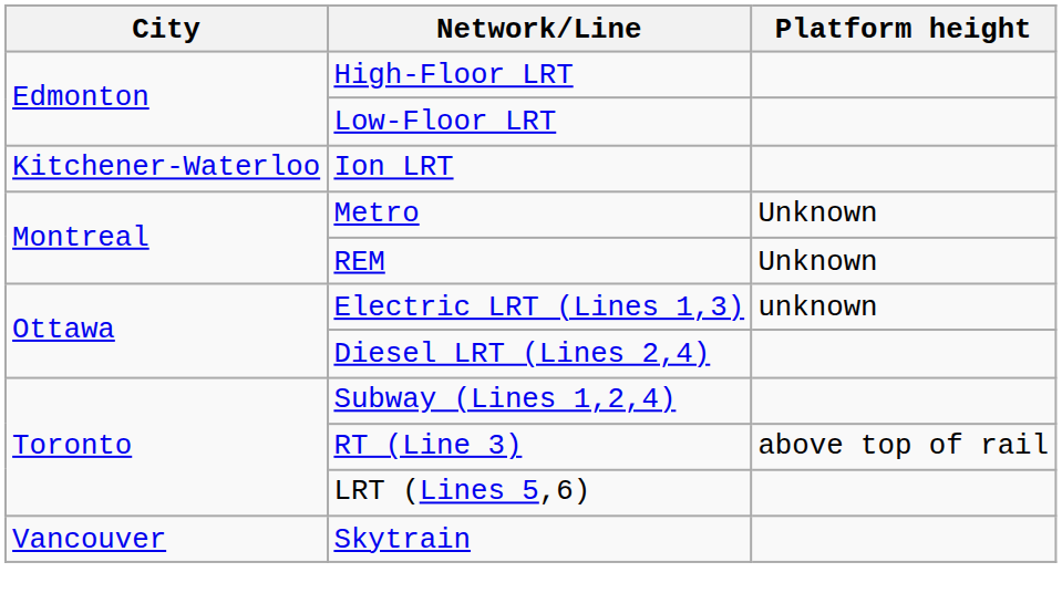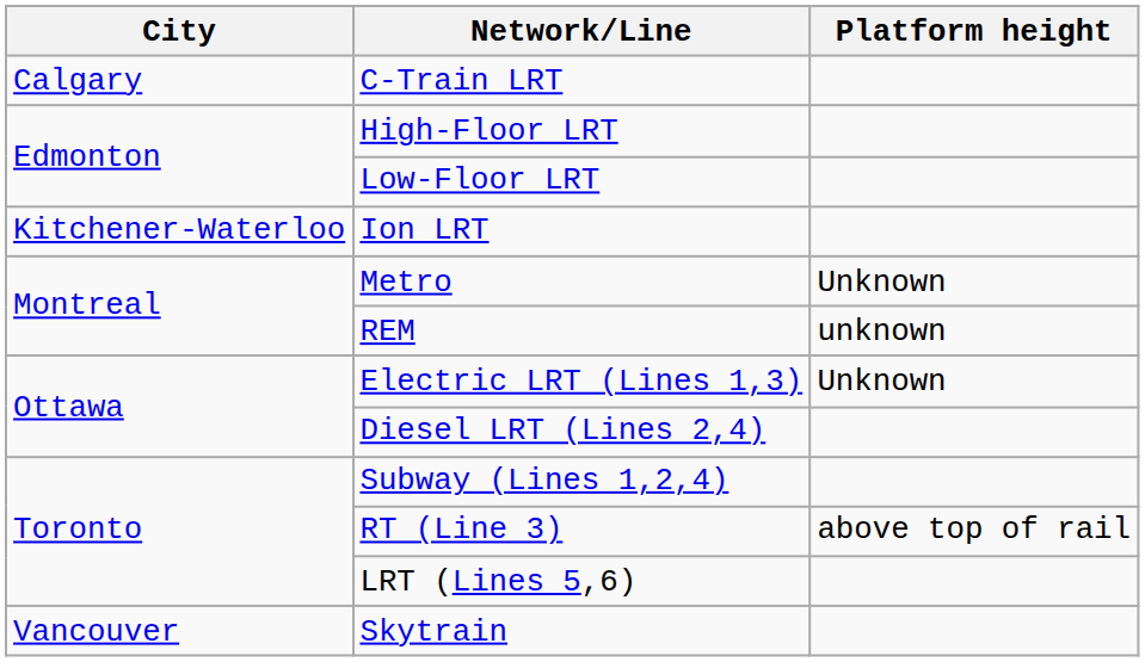 <table class="wikitable">
 <tr>
 <th>City</th>
 <th>Network/Line</th>
 <th>Platform height</th>
+</tr>
+<tr>
+<td><a href='#'>Calgary</a></td>
+<td><a href='#'>C-Train LRT</a></td>
+<td></td>
 </tr>
 <tr>
 <td rowspan=2><a href='#'>Edmonton</a></td>
 <td><a href='#'>High-Floor LRT</a></td>
 <td></td>
 </tr>
 <tr>
 <td><a href='#'>Low-Floor LRT</a></td>
 <td></td>
 </tr>
 <tr>
 <td><a href='#'>Kitchener-Waterloo</a></td>
 <td><a href='#'>Ion LRT</a></td>
 <td></td>
 </tr>
 <tr>
 <td rowspan=2><a href='#'>Montreal</a></td>
 <td><a href='#'>Metro</a></td>
 <td>Unknown</td>
 </tr>
 <tr>
 <td><a href='#'>REM</a></td>
-<td>Unknown</td>
+<td>unknown</td>
 </tr>
 <tr>
 <td rowspan=2><a href='#'>Ottawa</a></td>
 <td><a href='#'>Electric LRT (Lines 1,3)</a></td>
-<td>unknown</td>
+<td>Unknown</td>
 </tr>
 <tr>
 <td><a href='#'>Diesel LRT (Lines 2,4)</a></td>
 <td></td>
 </tr>
 <tr>
 <td rowspan=3><a href='#'>Toronto</a></td>
 <td><a href='#'>Subway (Lines 1,2,4)</a></td>
 <td></td>
 </tr>
 <tr>
 <td><a href='#'>RT (Line 3)</a></td>
 <td> above top of rail</td>
 </tr>
 <tr>
 <td>LRT (<a href='#'>Lines 5</a>,6)</td>
 <td></td>
 </tr>
 <tr>
 <td><a href='#'>Vancouver</a></td>
 <td><a href='#'>Skytrain</a></td>
 <td></td>
 </tr>
 </table>
